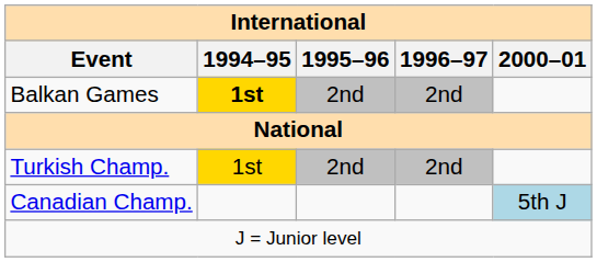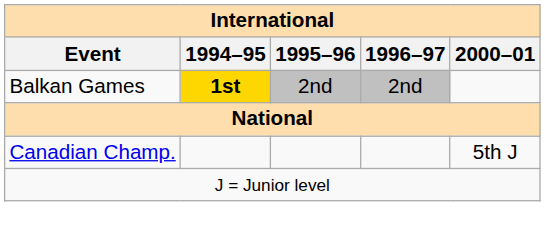 <table class="wikitable" style="text-align:center">
 <tr>
 <th style="background-color: #ffdead; " colspan=5 align=center>International</th>
 </tr>
 <tr>
 <th>Event</th>
 <th>1994–95</th>
 <th>1995–96</th>
 <th>1996–97</th>
 <th>2000–01</th>
 </tr>
 <tr>
 <td align=left>Balkan Games</td>
 <td bgcolor=gold><strong>1st</strong></td>
 <td bgcolor=silver>2nd</td>
 <td bgcolor=silver>2nd</td>
 <td></td>
 </tr>
 <tr>
 <th style="background-color: #ffdead; " colspan=5 align=center>National</th>
 </tr>
 <tr>
-<td align=left><a href='#'>Turkish Champ.</a></td>
-<td bgcolor=gold>1st</td>
-<td bgcolor=silver>2nd</td>
-<td bgcolor=silver>2nd</td>
-<td></td>
-</tr>
-<tr>
 <td align=left><a href='#'>Canadian Champ.</a></td>
 <td></td>
 <td></td>
 <td></td>
-<td style="background: lightblue;">5th J</td>
+<td>5th J</td>
 </tr>
 <tr>
 <td colspan=5 align=center><small> J = Junior level </small></td>
 </tr>
 </table>
